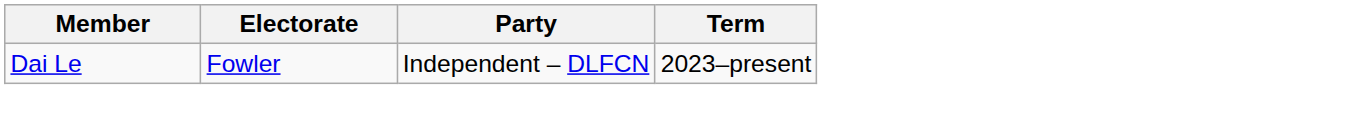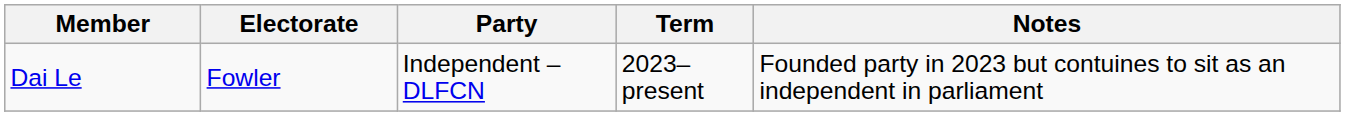 <table class="wikitable">
 <tr>
 <th width=120px>Member</th>
 <th width=120px>Electorate</th>
 <th>Party</th>
 <th>Term</th>
+<th>Notes</th>
 </tr>
 <tr>
 <td><a href='#'>Dai Le</a></td>
 <td><a href='#'>Fowler</a></td>
 <td>Independent – <a href='#'>DLFCN</a></td>
 <td>2023–present</td>
+<td>Founded party in 2023 but contuines to sit as an independent in parliament</td>
 </tr>
 </table>
